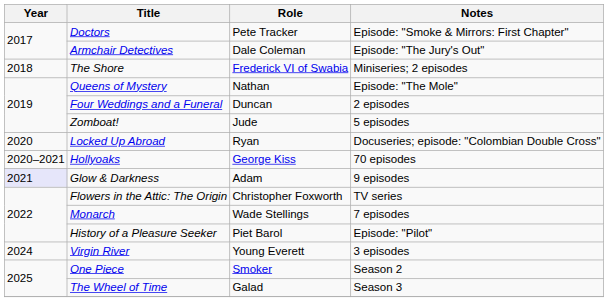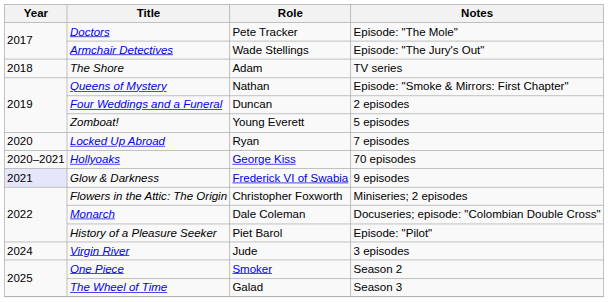 <table class="wikitable sortable">
 <tr>
 <th>Year</th>
 <th>Title</th>
 <th>Role</th>
 <th class="unsortable">Notes</th>
 </tr>
 <tr>
 <td rowspan="2">2017</td>
 <td><em><a href='#'>Doctors</a></em></td>
 <td>Pete Tracker</td>
-<td>Episode: "Smoke & Mirrors: First Chapter"</td>
+<td>Episode: "The Mole"</td>
 </tr>
 <tr>
 <td><em><a href='#'>Armchair Detectives</a></em></td>
-<td>Dale Coleman</td>
+<td>Wade Stellings</td>
 <td>Episode: "The Jury's Out"</td>
 </tr>
 <tr>
 <td>2018</td>
 <td><em>The Shore</em></td>
-<td><a href='#'>Frederick VI of Swabia</a></td>
-<td>Miniseries; 2 episodes</td>
+<td>Adam</td>
+<td>TV series</td>
 </tr>
 <tr>
 <td rowspan="3">2019</td>
 <td><em><a href='#'>Queens of Mystery</a></em></td>
 <td>Nathan</td>
-<td>Episode: "The Mole"</td>
+<td>Episode: "Smoke & Mirrors: First Chapter"</td>
 </tr>
 <tr>
 <td><em><a href='#'>Four Weddings and a Funeral</a></em></td>
 <td>Duncan</td>
 <td>2 episodes</td>
 </tr>
 <tr>
 <td><em>Zomboat!</em></td>
-<td>Jude</td>
+<td>Young Everett</td>
 <td>5 episodes</td>
 </tr>
 <tr>
 <td>2020</td>
 <td><em><a href='#'>Locked Up Abroad</a></em></td>
 <td>Ryan</td>
-<td>Docuseries; episode: "Colombian Double Cross"</td>
+<td>7 episodes</td>
 </tr>
 <tr>
 <td>2020–2021</td>
 <td><em><a href='#'>Hollyoaks</a></em></td>
 <td><a href='#'>George Kiss</a></td>
 <td>70 episodes</td>
 </tr>
 <tr>
 <td style="background: lavender;">2021</td>
 <td><em>Glow & Darkness</em></td>
-<td>Adam</td>
+<td><a href='#'>Frederick VI of Swabia</a></td>
 <td>9 episodes</td>
 </tr>
 <tr>
 <td rowspan="3">2022</td>
 <td><em>Flowers in the Attic: The Origin</em></td>
 <td>Christopher Foxworth</td>
-<td>TV series</td>
+<td>Miniseries; 2 episodes</td>
 </tr>
 <tr>
 <td><em><a href='#'>Monarch</a></em></td>
-<td>Wade Stellings</td>
-<td>7 episodes</td>
+<td>Dale Coleman</td>
+<td>Docuseries; episode: "Colombian Double Cross"</td>
 </tr>
 <tr>
 <td><em>History of a Pleasure Seeker</em></td>
 <td>Piet Barol</td>
 <td>Episode: "Pilot"</td>
 </tr>
 <tr>
 <td>2024</td>
 <td><em><a href='#'>Virgin River</a></em></td>
-<td>Young Everett</td>
+<td>Jude</td>
 <td>3 episodes</td>
 </tr>
 <tr>
 <td rowspan="2">2025</td>
 <td><em><a href='#'>One Piece</a></em></td>
 <td><a href='#'>Smoker</a></td>
 <td>Season 2</td>
 </tr>
 <tr>
 <td><em><a href='#'>The Wheel of Time</a></em></td>
 <td>Galad</td>
 <td>Season 3</td>
 </tr>
 <tr>
 </tr>
 </table>
